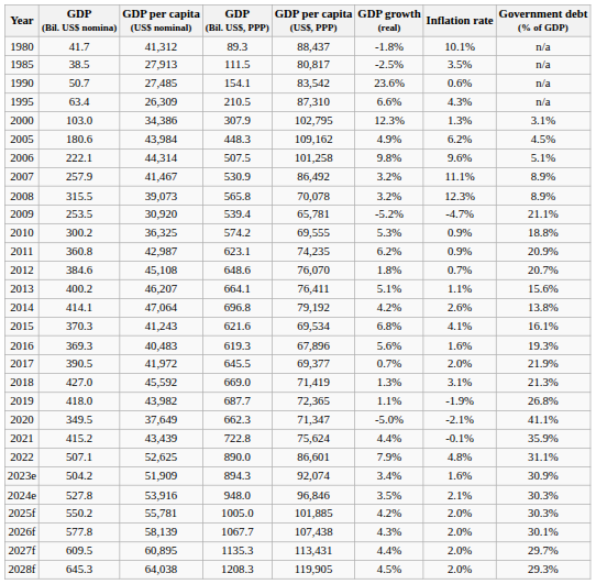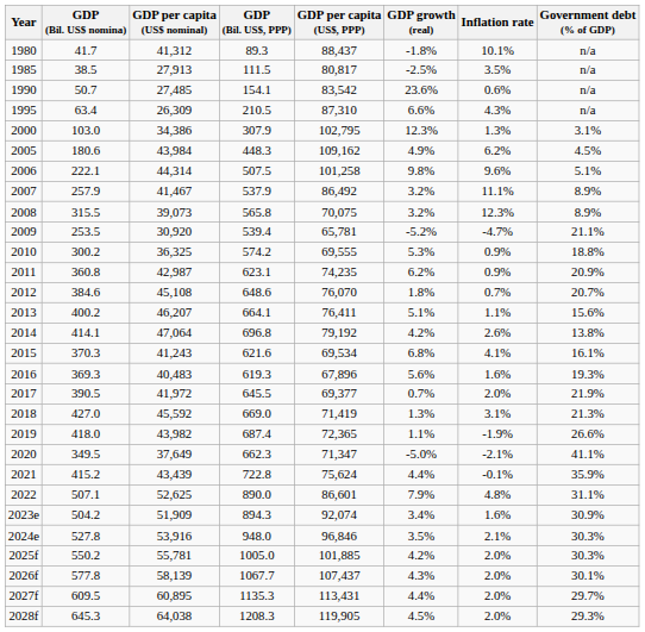 <table class="wikitable" style="text-align:center;">
 <tr>
 <th>Year</th>
 <th>GDP<br><small>(Bil. US$ nomina)</small></th>
 <th>GDP per capita<br><small>(US$ nominal)</small></th>
 <th>GDP<br><small>(Bil. US$, PPP)</small></th>
 <th>GDP per capita<br><small>(US$, PPP)</small></th>
 <th>GDP growth<br><small>(real)</small></th>
 <th>Inflation rate</th>
 <th>Government debt<br><small>(% of GDP)</small></th>
 </tr>
 <tr>
 <td>1980</td>
 <td>41.7</td>
 <td>41,312</td>
 <td>89.3</td>
 <td>88,437</td>
 <td>-1.8%</td>
 <td>10.1%</td>
 <td>n/a</td>
 </tr>
 <tr>
 <td>1985</td>
 <td>38.5</td>
 <td>27,913</td>
 <td>111.5</td>
 <td>80,817</td>
 <td>-2.5%</td>
 <td>3.5%</td>
 <td>n/a</td>
 </tr>
 <tr>
 <td>1990</td>
 <td>50.7</td>
 <td>27,485</td>
 <td>154.1</td>
 <td>83,542</td>
 <td>23.6%</td>
 <td>0.6%</td>
 <td>n/a</td>
 </tr>
 <tr>
 <td>1995</td>
 <td>63.4</td>
 <td>26,309</td>
 <td>210.5</td>
 <td>87,310</td>
 <td>6.6%</td>
 <td>4.3%</td>
 <td>n/a</td>
 </tr>
 <tr>
 <td>2000</td>
 <td>103.0</td>
 <td>34,386</td>
 <td>307.9</td>
 <td>102,795</td>
 <td>12.3%</td>
 <td>1.3%</td>
 <td>3.1%</td>
 </tr>
 <tr>
 <td>2005</td>
 <td>180.6</td>
 <td>43,984</td>
 <td>448.3</td>
 <td>109,162</td>
 <td>4.9%</td>
 <td>6.2%</td>
 <td>4.5%</td>
 </tr>
 <tr>
 <td>2006</td>
 <td>222.1</td>
 <td>44,314</td>
 <td>507.5</td>
 <td>101,258</td>
 <td>9.8%</td>
 <td>9.6%</td>
 <td>5.1%</td>
 </tr>
 <tr>
 <td>2007</td>
 <td>257.9</td>
 <td>41,467</td>
-<td>530.9</td>
+<td>537.9</td>
 <td>86,492</td>
 <td>3.2%</td>
 <td>11.1%</td>
 <td>8.9%</td>
 </tr>
 <tr>
 <td>2008</td>
 <td>315.5</td>
 <td>39,073</td>
 <td>565.8</td>
-<td>70,078</td>
+<td>70,075</td>
 <td>3.2%</td>
 <td>12.3%</td>
 <td>8.9%</td>
 </tr>
 <tr>
 <td>2009</td>
 <td>253.5</td>
 <td>30,920</td>
 <td>539.4</td>
 <td>65,781</td>
 <td>-5.2%</td>
 <td>-4.7%</td>
 <td>21.1%</td>
 </tr>
 <tr>
 <td>2010</td>
 <td>300.2</td>
 <td>36,325</td>
 <td>574.2</td>
 <td>69,555</td>
 <td>5.3%</td>
 <td>0.9%</td>
 <td>18.8%</td>
 </tr>
 <tr>
 <td>2011</td>
 <td>360.8</td>
 <td>42,987</td>
 <td>623.1</td>
 <td>74,235</td>
 <td>6.2%</td>
 <td>0.9%</td>
 <td>20.9%</td>
 </tr>
 <tr>
 <td>2012</td>
 <td>384.6</td>
 <td>45,108</td>
 <td>648.6</td>
 <td>76,070</td>
 <td>1.8%</td>
 <td>0.7%</td>
 <td>20.7%</td>
 </tr>
 <tr>
 <td>2013</td>
 <td>400.2</td>
 <td>46,207</td>
 <td>664.1</td>
 <td>76,411</td>
 <td>5.1%</td>
 <td>1.1%</td>
 <td>15.6%</td>
 </tr>
 <tr>
 <td>2014</td>
 <td>414.1</td>
 <td>47,064</td>
 <td>696.8</td>
 <td>79,192</td>
 <td>4.2%</td>
 <td>2.6%</td>
 <td>13.8%</td>
 </tr>
 <tr>
 <td>2015</td>
 <td>370.3</td>
 <td>41,243</td>
 <td>621.6</td>
 <td>69,534</td>
 <td>6.8%</td>
 <td>4.1%</td>
 <td>16.1%</td>
 </tr>
 <tr>
 <td>2016</td>
 <td>369.3</td>
 <td>40,483</td>
 <td>619.3</td>
 <td>67,896</td>
 <td>5.6%</td>
 <td>1.6%</td>
 <td>19.3%</td>
 </tr>
 <tr>
 <td>2017</td>
 <td>390.5</td>
 <td>41,972</td>
 <td>645.5</td>
 <td>69,377</td>
 <td>0.7%</td>
 <td>2.0%</td>
 <td>21.9%</td>
 </tr>
 <tr>
 <td>2018</td>
 <td>427.0</td>
 <td>45,592</td>
 <td>669.0</td>
 <td>71,419</td>
 <td>1.3%</td>
 <td>3.1%</td>
 <td>21.3%</td>
 </tr>
 <tr>
 <td>2019</td>
 <td>418.0</td>
 <td>43,982</td>
-<td>687.7</td>
+<td>687.4</td>
 <td>72,365</td>
 <td>1.1%</td>
 <td>-1.9%</td>
-<td>26.8%</td>
+<td>26.6%</td>
 </tr>
 <tr>
 <td>2020</td>
 <td>349.5</td>
 <td>37,649</td>
 <td>662.3</td>
 <td>71,347</td>
 <td>-5.0%</td>
 <td>-2.1%</td>
 <td>41.1%</td>
 </tr>
 <tr>
 <td>2021</td>
 <td>415.2</td>
 <td>43,439</td>
 <td>722.8</td>
 <td>75,624</td>
 <td>4.4%</td>
 <td>-0.1%</td>
 <td>35.9%</td>
 </tr>
 <tr>
 <td>2022</td>
 <td>507.1</td>
 <td>52,625</td>
 <td>890.0</td>
 <td>86,601</td>
 <td>7.9%</td>
 <td>4.8%</td>
 <td>31.1%</td>
 </tr>
 <tr>
 <td>2023e</td>
 <td>504.2</td>
 <td>51,909</td>
 <td>894.3</td>
 <td>92,074</td>
 <td>3.4%</td>
 <td>1.6%</td>
 <td>30.9%</td>
 </tr>
 <tr>
 <td>2024e</td>
 <td>527.8</td>
 <td>53,916</td>
 <td>948.0</td>
 <td>96,846</td>
 <td>3.5%</td>
 <td>2.1%</td>
 <td>30.3%</td>
 </tr>
 <tr>
 <td>2025f</td>
 <td>550.2</td>
 <td>55,781</td>
 <td>1005.0</td>
 <td>101,885</td>
 <td>4.2%</td>
 <td>2.0%</td>
 <td>30.3%</td>
 </tr>
 <tr>
 <td>2026f</td>
 <td>577.8</td>
 <td>58,139</td>
 <td>1067.7</td>
-<td>107,438</td>
+<td>107,437</td>
 <td>4.3%</td>
 <td>2.0%</td>
 <td>30.1%</td>
 </tr>
 <tr>
 <td>2027f</td>
 <td>609.5</td>
 <td>60,895</td>
 <td>1135.3</td>
 <td>113,431</td>
 <td>4.4%</td>
 <td>2.0%</td>
 <td>29.7%</td>
 </tr>
 <tr>
 <td>2028f</td>
 <td>645.3</td>
 <td>64,038</td>
 <td>1208.3</td>
 <td>119,905</td>
 <td>4.5%</td>
 <td>2.0%</td>
 <td>29.3%</td>
 </tr>
 </table>
